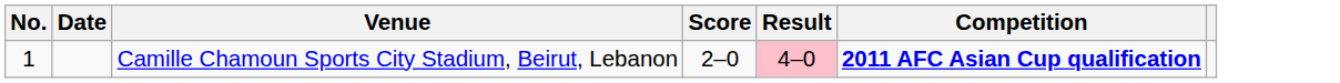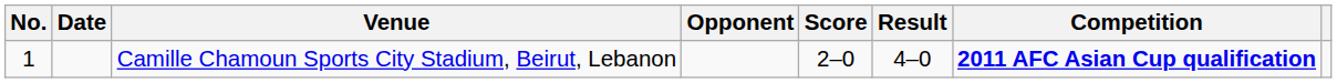 <table class="wikitable sortable">
 <tr>
 <th scope="col">No.</th>
 <th scope="col">Date</th>
 <th scope="col">Venue</th>
+<th scope="col">Opponent</th>
 <th scope="col">Score</th>
 <th scope="col">Result</th>
 <th scope="col">Competition</th>
 <th scope="col" class="unsortable"></th>
 </tr>
 <tr>
 <td align="center">1</td>
 <td></td>
 <td><a href='#'>Camille Chamoun Sports City Stadium</a>, <a href='#'>Beirut</a>, Lebanon</td>
+<td></td>
 <td align="center">2–0</td>
-<td align="center" style="background: pink;">4–0</td>
+<td align="center">4–0</td>
 <td><strong><a href='#'>2011 AFC Asian Cup qualification</a></strong></td>
 <td></td>
 </tr>
 </table>
